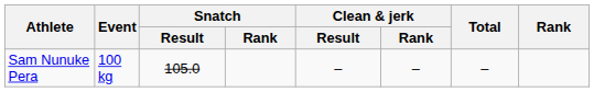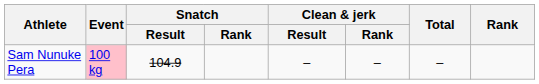 <table class="wikitable" style="font-size:95%" width=50%>
 <tr>
 <th rowspan="2" width=90>Athlete</th>
 <th rowspan="2" width=40>Event</th>
 <th colspan="2">Snatch</th>
 <th colspan="2">Clean & jerk</th>
 <th rowspan="2">Total</th>
 <th rowspan="2">Rank</th>
 </tr>
 <tr>
 <th>Result</th>
 <th>Rank</th>
 <th>Result</th>
 <th>Rank</th>
 </tr>
 <tr>
 <td><a href='#'>Sam Nunuke Pera</a></td>
-<td><a href='#'>100 kg</a></td>
-<td align=center><s>105.0</s></td>
+<td style="background: pink;"><a href='#'>100 kg</a></td>
+<td align=center><s>104.9</s></td>
 <td align=center></td>
 <td align=center>–</td>
 <td align=center>–</td>
 <td align=center>–</td>
 <td align=center></td>
 </tr>
 </table>
